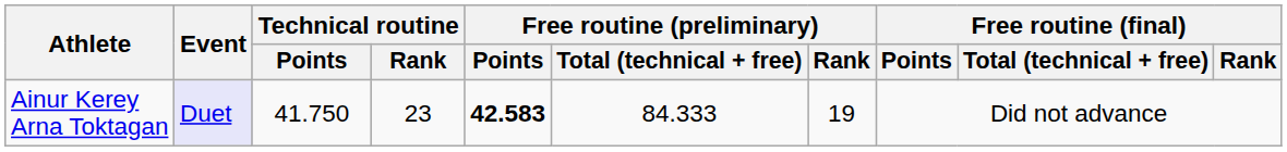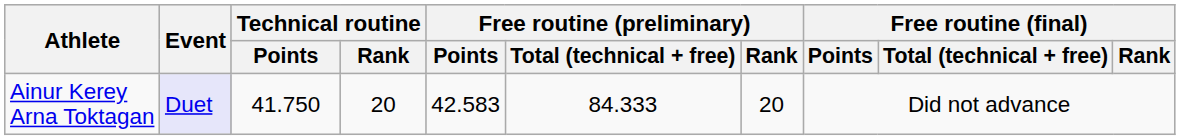 <table class="wikitable" style="font-size:90%">
 <tr>
 <th rowspan="2">Athlete</th>
 <th rowspan="2">Event</th>
 <th colspan=2>Technical routine</th>
 <th colspan=3>Free routine (preliminary)</th>
 <th colspan=3>Free routine (final)</th>
 </tr>
 <tr style="font-size:95%">
 <th>Points</th>
 <th>Rank</th>
 <th>Points</th>
 <th>Total (technical + free)</th>
 <th>Rank</th>
 <th>Points</th>
 <th>Total (technical + free)</th>
 <th>Rank</th>
 </tr>
 <tr align=center>
 <td align=left><a href='#'>Ainur Kerey</a><br><a href='#'>Arna Toktagan</a></td>
 <td align=left style="background: lavender;"><a href='#'>Duet</a></td>
 <td>41.750</td>
-<td>23</td>
-<td><strong>42.583</strong></td>
+<td>20</td>
+<td>42.583</td>
 <td>84.333</td>
-<td>19</td>
+<td>20</td>
 <td colspan=3>Did not advance</td>
 </tr>
 </table>
